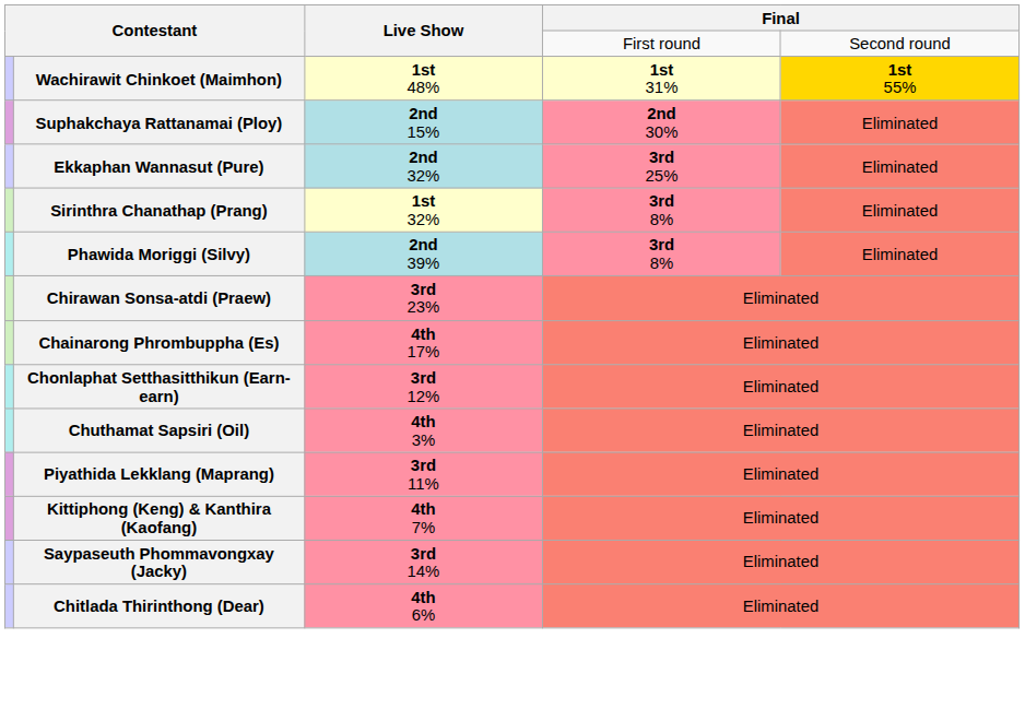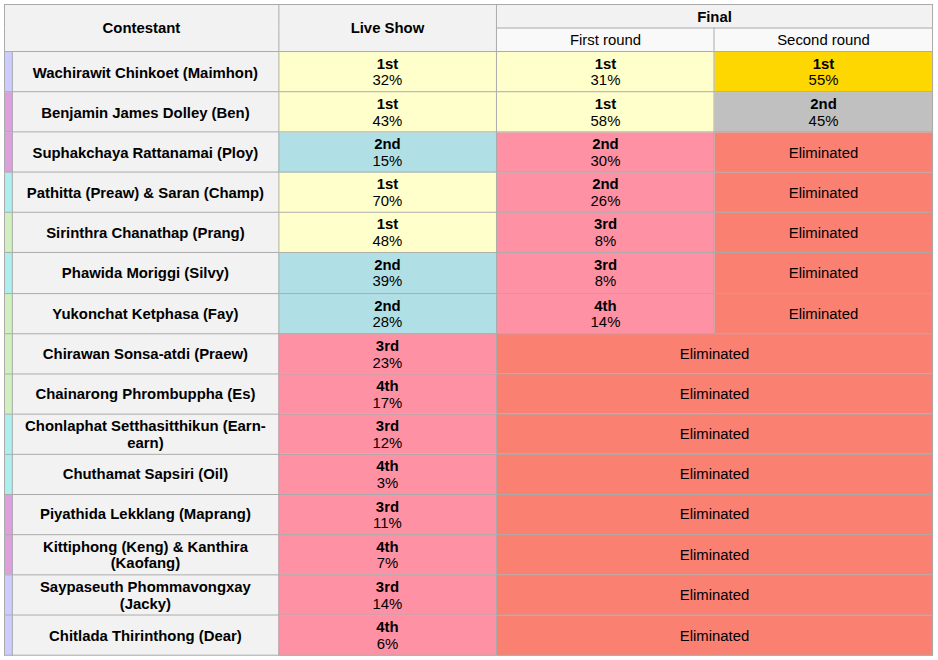 <table class="wikitable"  style="text-align:center; font-size:95%; width:75%;">
 <tr>
 </tr>
 <tr>
 <th style="width:25%;" colspan="2" rowspan="2">Contestant</th>
 <th style="width:20%;" rowspan="2">Live Show</th>
 <th style="width:40%;" colspan="2">Final</th>
 </tr>
 <tr>
 <td style="width:20%;">First round</td>
 <td style="width:20%;">Second round</td>
 </tr>
 <tr>
 <th style="background:#ccf;"></th>
 <th>Wachirawit Chinkoet (Maimhon)</th>
-<td style="background:#FFFFCC;"><strong>1st</strong><br>48%</td>
+<td style="background:#FFFFCC;"><strong>1st</strong><br>32%</td>
 <td style="background:#FFFFCC;"><strong>1st</strong><br>31%</td>
 <td style="background:gold;"><strong>1st</strong><br>55%</td>
+</tr>
+<tr>
+<th style="background:#dda0dd;"></th>
+<th>Benjamin James Dolley (Ben)</th>
+<td style="background:#FFFFCC;"><strong>1st</strong><br>43%</td>
+<td style="background:#FFFFCC;"><strong>1st</strong><br>58%</td>
+<td style="background:silver;"><strong>2nd</strong><br>45%</td>
 </tr>
 <tr>
 <th style="background:#dda0dd;"></th>
 <th>Suphakchaya Rattanamai (Ploy)</th>
 <td style="background:#B0E0E6;"><strong>2nd</strong><br>15%</td>
 <td style="background:#FF91A4;"><strong>2nd</strong><br>30%</td>
 <td style="background:salmon;">Eliminated</td>
 </tr>
 <tr>
-<th style="background:#ccf;"></th>
-<th>Ekkaphan Wannasut (Pure)</th>
-<td style="background:#B0E0E6;"><strong>2nd</strong><br>32%</td>
-<td style="background:#FF91A4;"><strong>3rd</strong><br>25%</td>
+<th style="background:#afeeee;"></th>
+<th>Pathitta (Preaw) & Saran (Champ)</th>
+<td style="background:#FFFFCC;"><strong>1st</strong><br>70%</td>
+<td style="background:#FF91A4;"><strong>2nd</strong><br>26%</td>
 <td style="background:salmon;">Eliminated</td>
 </tr>
 <tr>
 <th style="background:#d0f0c0;"></th>
 <th>Sirinthra Chanathap (Prang)</th>
-<td style="background:#FFFFCC;"><strong>1st</strong><br>32%</td>
+<td style="background:#FFFFCC;"><strong>1st</strong><br>48%</td>
 <td style="background:#FF91A4;"><strong>3rd</strong><br>8%</td>
 <td style="background:salmon;">Eliminated</td>
 </tr>
 <tr>
 <th style="background:#afeeee;"></th>
 <th>Phawida Moriggi (Silvy)</th>
 <td style="background:#B0E0E6;"><strong>2nd</strong><br>39%</td>
 <td style="background:#FF91A4;"><strong>3rd</strong><br>8%</td>
+<td style="background:salmon;">Eliminated</td>
+</tr>
+<tr>
+<th style="background:#d0f0c0;"></th>
+<th>Yukonchat Ketphasa (Fay)</th>
+<td style="background:#B0E0E6;"><strong>2nd</strong><br>28%</td>
+<td style="background:#FF91A4;"><strong>4th</strong><br>14%</td>
 <td style="background:salmon;">Eliminated</td>
 </tr>
 <tr>
 <th style="background:#d0f0c0;"></th>
 <th>Chirawan Sonsa-atdi (Praew)</th>
 <td style="background:#FF91A4;"><strong>3rd</strong><br>23%</td>
 <td style="background:salmon;" colspan="2">Eliminated</td>
 </tr>
 <tr>
 <th style="background:#d0f0c0;"></th>
 <th>Chainarong Phrombuppha (Es)</th>
 <td style="background:#FF91A4;"><strong>4th</strong><br>17%</td>
 <td style="background:salmon;" colspan="2">Eliminated</td>
 </tr>
 <tr>
 <th style="background:#afeeee;"></th>
 <th>Chonlaphat Setthasitthikun (Earn-earn)</th>
 <td style="background:#FF91A4;"><strong>3rd</strong><br>12%</td>
 <td style="background:salmon;" colspan="2">Eliminated</td>
 </tr>
 <tr>
 <th style="background:#afeeee;"></th>
 <th>Chuthamat Sapsiri (Oil)</th>
 <td style="background:#FF91A4;"><strong>4th</strong><br>3%</td>
 <td style="background:salmon;" colspan="2">Eliminated</td>
 </tr>
 <tr>
 <th style="background:#dda0dd;"></th>
 <th>Piyathida Lekklang (Maprang)</th>
 <td style="background:#FF91A4;"><strong>3rd</strong><br>11%</td>
 <td style="background:salmon;" colspan="2">Eliminated</td>
 </tr>
 <tr>
 <th style="background:#dda0dd;"></th>
 <th>Kittiphong (Keng) & Kanthira (Kaofang)</th>
 <td style="background:#FF91A4;"><strong>4th</strong><br>7%</td>
 <td style="background:salmon;" colspan="2">Eliminated</td>
 </tr>
 <tr>
 <th style="background:#ccf;"></th>
 <th>Saypaseuth Phommavongxay (Jacky)</th>
 <td style="background:#FF91A4;"><strong>3rd</strong><br>14%</td>
 <td style="background:salmon;" colspan="2">Eliminated</td>
 </tr>
 <tr>
 <th style="background:#ccf;"></th>
 <th>Chitlada Thirinthong (Dear)</th>
 <td style="background:#FF91A4;"><strong>4th</strong><br>6%</td>
 <td style="background:salmon;" colspan="2">Eliminated</td>
 </tr>
 </table>
